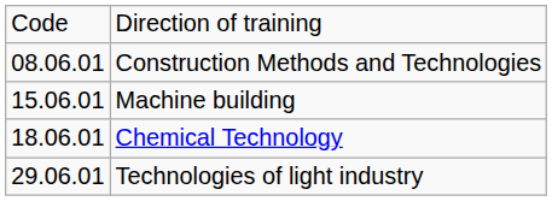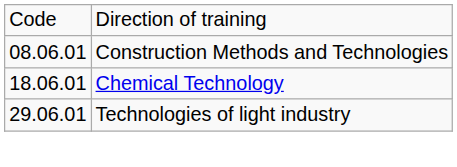 <table class="wikitable">
 <tr>
 <td>Code</td>
 <td>Direction of training</td>
 </tr>
 <tr>
 <td>08.06.01</td>
 <td>Construction Methods and Technologies</td>
 </tr>
 <tr>
-<td>15.06.01</td>
-<td>Machine building</td>
-</tr>
-<tr>
 <td>18.06.01</td>
 <td><a href='#'>Chemical Technology</a></td>
 </tr>
 <tr>
 <td>29.06.01</td>
 <td>Technologies of light industry</td>
 </tr>
 </table>
